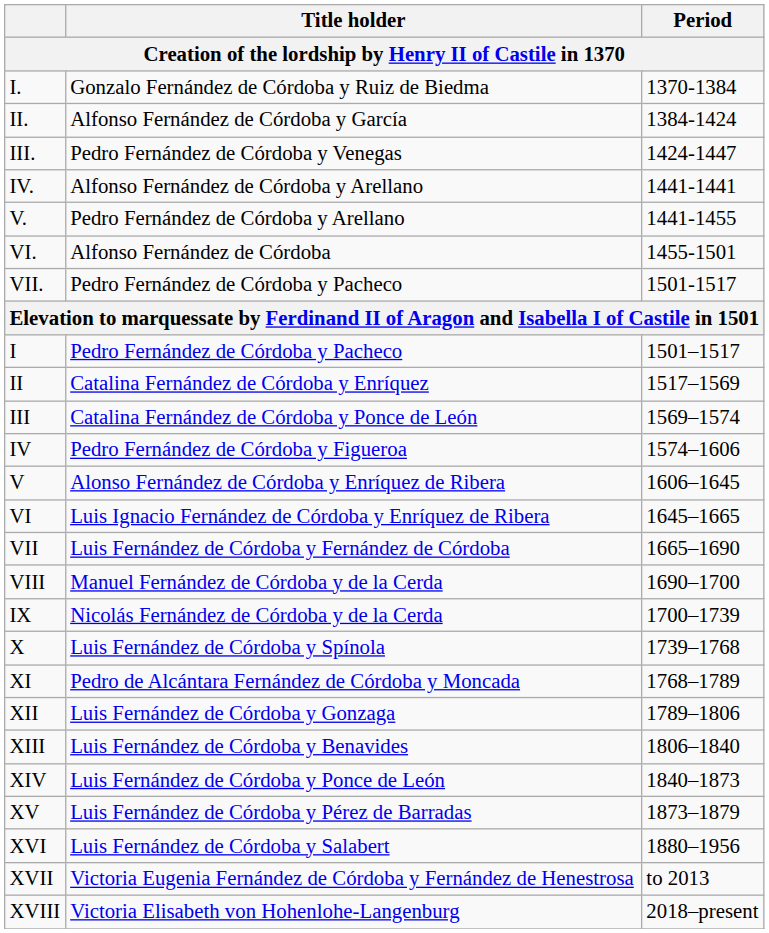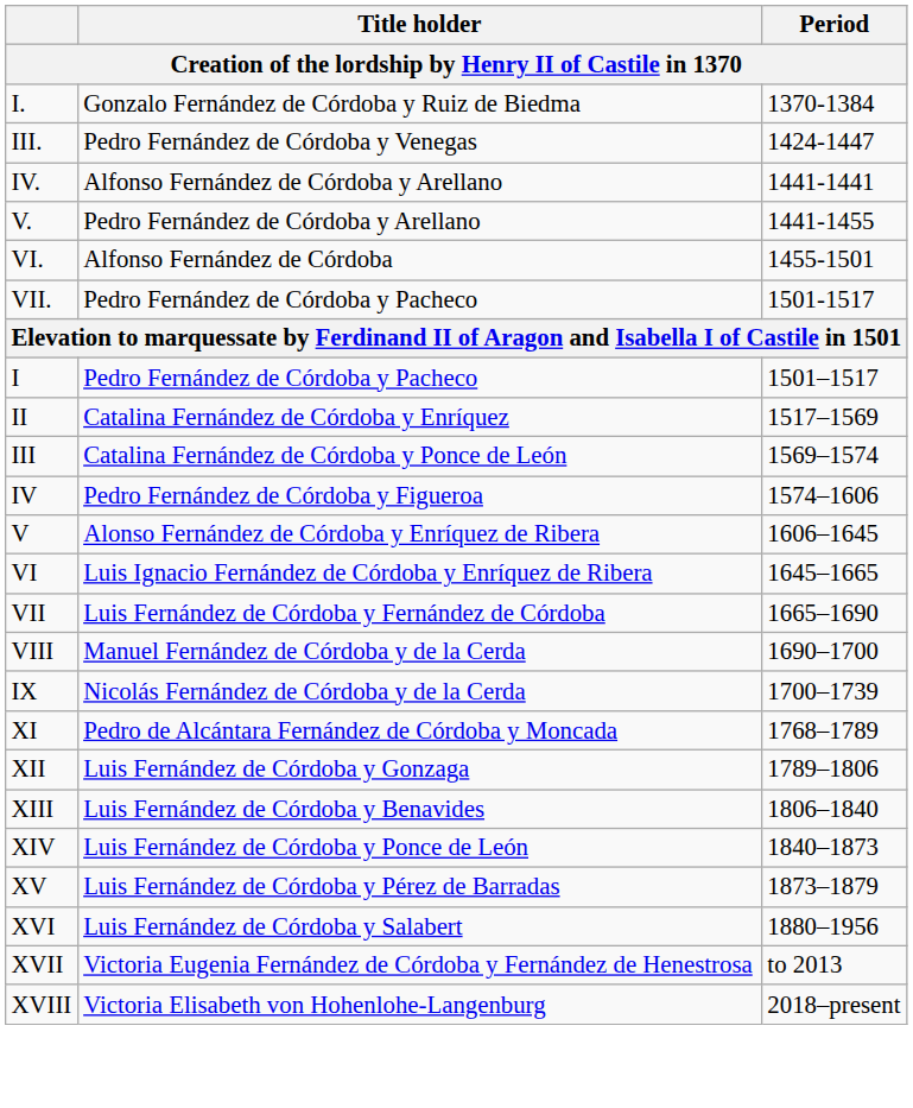 <table class="wikitable">
 <tr>
 <th></th>
 <th>Title holder</th>
 <th>Period</th>
 </tr>
 <tr bgcolor="#dddddd" |>
 <th colspan="3">Creation of the lordship by <a href='#'>Henry II of Castile</a> in 1370</th>
 </tr>
 <tr>
 <td>I.</td>
 <td>Gonzalo Fernández de Córdoba y Ruiz de Biedma</td>
 <td>1370-1384</td>
-</tr>
-<tr>
-<td>II.</td>
-<td>Alfonso Fernández de Córdoba y García</td>
-<td>1384-1424</td>
 </tr>
 <tr>
 <td>III.</td>
 <td>Pedro Fernández de Córdoba y Venegas</td>
 <td>1424-1447</td>
 </tr>
 <tr>
 <td>IV.</td>
 <td>Alfonso Fernández de Córdoba y Arellano</td>
 <td>1441-1441</td>
 </tr>
 <tr>
 <td>V.</td>
 <td>Pedro Fernández de Córdoba y Arellano</td>
 <td>1441-1455</td>
 </tr>
 <tr>
 <td>VI.</td>
 <td>Alfonso Fernández de Córdoba</td>
 <td>1455-1501</td>
 </tr>
 <tr>
 <td>VII.</td>
 <td>Pedro Fernández de Córdoba y Pacheco</td>
 <td>1501-1517</td>
 </tr>
 <tr bgcolor="#dddddd" |>
 <th colspan="3">Elevation to marquessate by <a href='#'>Ferdinand II of Aragon</a> and <a href='#'>Isabella I of Castile</a> in 1501</th>
 </tr>
 <tr>
 <td>I</td>
 <td><a href='#'>Pedro Fernández de Córdoba y Pacheco</a></td>
 <td>1501–1517</td>
 </tr>
 <tr>
 <td>II</td>
 <td><a href='#'>Catalina Fernández de Córdoba y Enríquez</a></td>
 <td>1517–1569</td>
 </tr>
 <tr>
 <td>III</td>
 <td><a href='#'>Catalina Fernández de Córdoba y Ponce de León</a></td>
 <td>1569–1574</td>
 </tr>
 <tr>
 <td>IV</td>
 <td><a href='#'>Pedro Fernández de Córdoba y Figueroa</a></td>
 <td>1574–1606</td>
 </tr>
 <tr>
 <td>V</td>
 <td><a href='#'>Alonso Fernández de Córdoba y Enríquez de Ribera</a></td>
 <td>1606–1645</td>
 </tr>
 <tr>
 <td>VI</td>
 <td><a href='#'>Luis Ignacio Fernández de Córdoba y Enríquez de Ribera</a></td>
 <td>1645–1665</td>
 </tr>
 <tr>
 <td>VII</td>
 <td><a href='#'>Luis Fernández de Córdoba y Fernández de Córdoba</a></td>
 <td>1665–1690</td>
 </tr>
 <tr>
 <td>VIII</td>
 <td><a href='#'>Manuel Fernández de Córdoba y de la Cerda</a></td>
 <td>1690–1700</td>
 </tr>
 <tr>
 <td>IX</td>
 <td><a href='#'>Nicolás Fernández de Córdoba y de la Cerda</a></td>
 <td>1700–1739</td>
 </tr>
 <tr>
-<td>X</td>
-<td><a href='#'>Luis Fernández de Córdoba y Spínola</a></td>
-<td>1739–1768</td>
-</tr>
-<tr>
 <td>XI</td>
 <td><a href='#'>Pedro de Alcántara Fernández de Córdoba y Moncada</a></td>
 <td>1768–1789</td>
 </tr>
 <tr>
 <td>XII</td>
 <td><a href='#'>Luis Fernández de Córdoba y Gonzaga</a></td>
 <td>1789–1806</td>
 </tr>
 <tr>
 <td>XIII</td>
 <td><a href='#'>Luis Fernández de Córdoba y Benavides</a></td>
 <td>1806–1840</td>
 </tr>
 <tr>
 <td>XIV</td>
 <td><a href='#'>Luis Fernández de Córdoba y Ponce de León</a></td>
 <td>1840–1873</td>
 </tr>
 <tr>
 <td>XV</td>
 <td><a href='#'>Luis Fernández de Córdoba y Pérez de Barradas</a></td>
 <td>1873–1879</td>
 </tr>
 <tr>
 <td>XVI</td>
 <td><a href='#'>Luis Fernández de Córdoba y Salabert</a></td>
 <td>1880–1956</td>
 </tr>
 <tr>
 <td>XVII</td>
 <td><a href='#'>Victoria Eugenia Fernández de Córdoba y Fernández de Henestrosa</a></td>
 <td>to 2013</td>
 </tr>
 <tr>
 <td>XVIII</td>
 <td><a href='#'>Victoria Elisabeth von Hohenlohe-Langenburg</a></td>
 <td>2018–present</td>
 </tr>
 </table>
